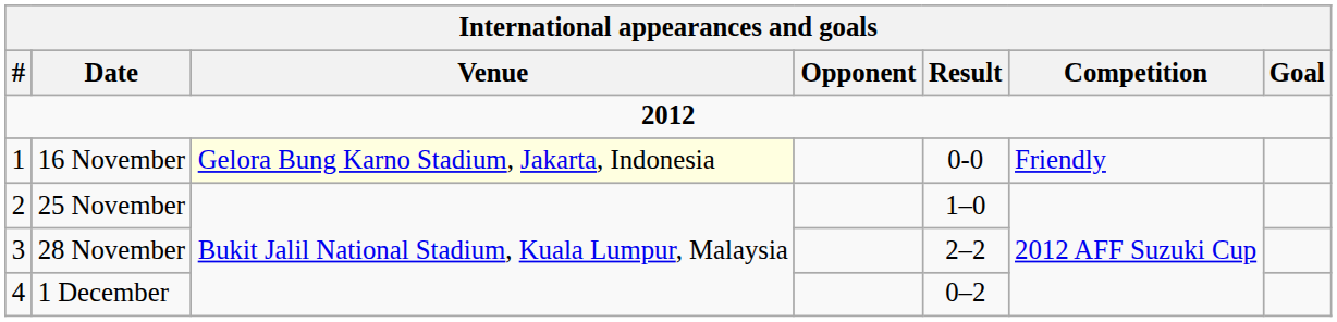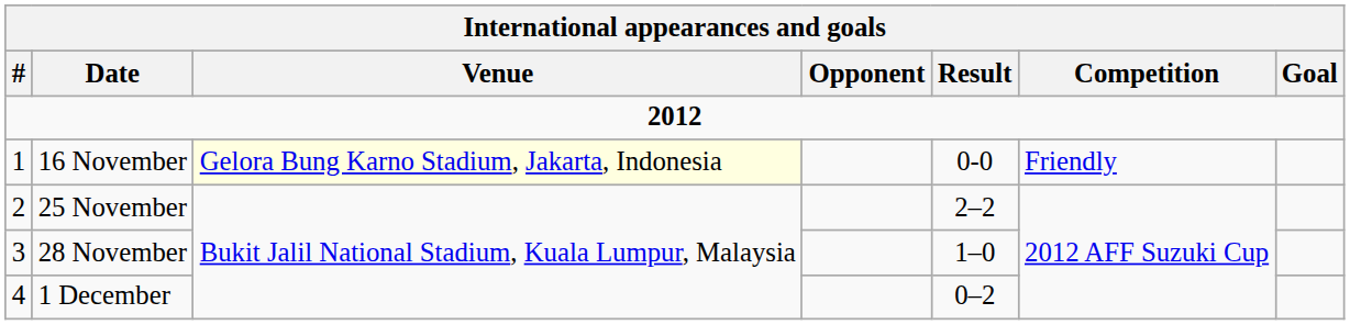 <table class="wikitable collapsed" style="font-size:90%">
 <tr>
 <th colspan="7"><strong>International appearances and goals</strong></th>
 </tr>
 <tr>
 <th>#</th>
 <th>Date</th>
 <th>Venue</th>
 <th>Opponent</th>
 <th>Result</th>
 <th>Competition</th>
 <th>Goal</th>
 </tr>
 <tr>
 <td colspan=7 align=center><strong>2012</strong></td>
 </tr>
 <tr>
 <td align="center">1</td>
 <td>16 November</td>
 <td style="background: lightyellow;"><a href='#'>Gelora Bung Karno Stadium</a>, <a href='#'>Jakarta</a>, Indonesia</td>
 <td></td>
 <td align="center">0-0</td>
 <td><a href='#'>Friendly</a></td>
 <td></td>
 </tr>
 <tr>
 <td align="center">2</td>
 <td>25 November</td>
 <td rowspan="3"><a href='#'>Bukit Jalil National Stadium</a>, <a href='#'>Kuala Lumpur</a>, Malaysia</td>
 <td></td>
-<td align="center">1–0</td>
+<td align="center">2–2</td>
 <td rowspan="3"><a href='#'>2012 AFF Suzuki Cup</a></td>
 <td></td>
 </tr>
 <tr>
 <td align="center">3</td>
 <td>28 November</td>
 <td></td>
-<td align="center">2–2</td>
+<td align="center">1–0</td>
 <td></td>
 </tr>
 <tr>
 <td align="center">4</td>
 <td>1 December</td>
 <td></td>
 <td align="center">0–2</td>
 <td></td>
 </tr>
 </table>
